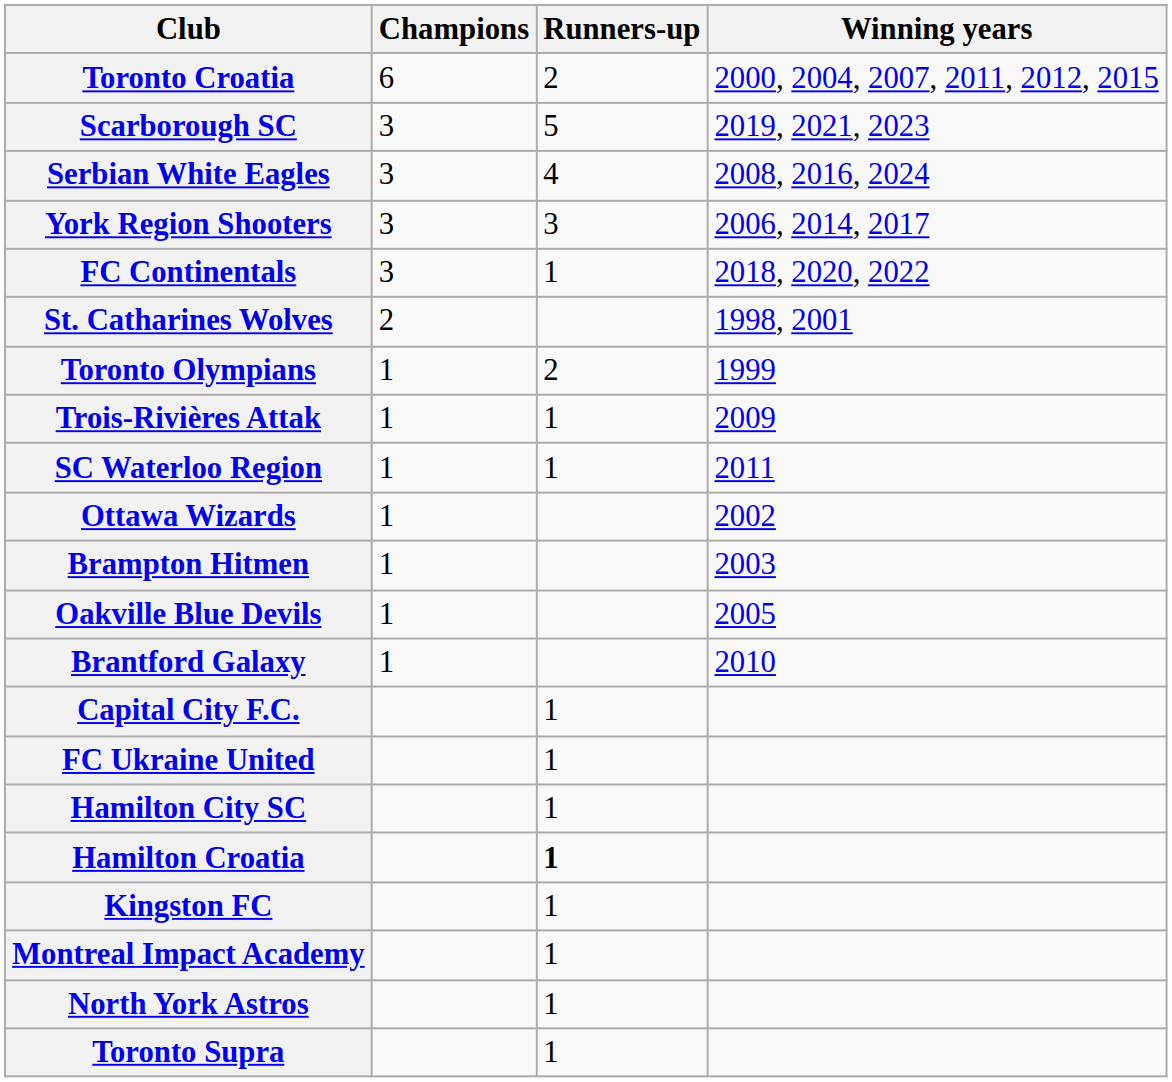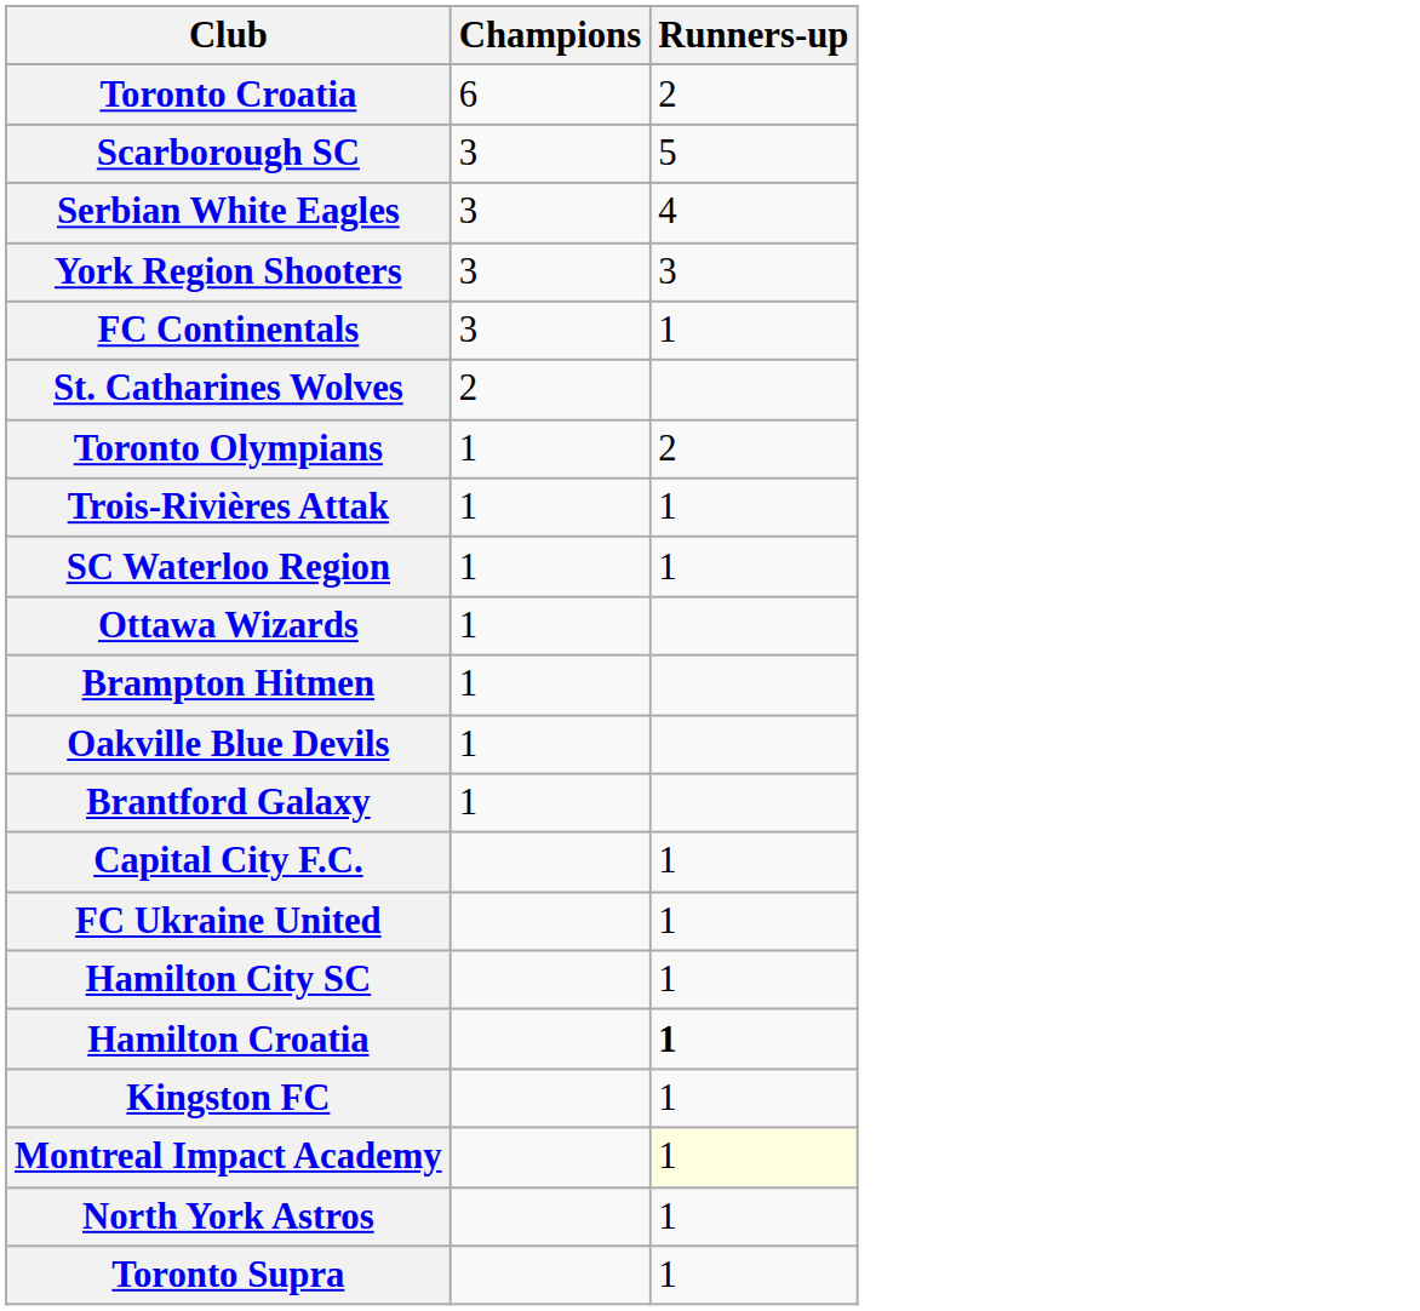 <table class="wikitable sortable plainrowheaders">
 <tr>
 <th scope="col">Club</th>
 <th scope="col">Champions</th>
 <th scope="col">Runners-up</th>
-<th scope="col">Winning years</th>
 </tr>
 <tr>
 <th scope=row><a href='#'>Toronto Croatia</a></th>
 <td>6</td>
 <td>2</td>
-<td><a href='#'>2000</a>, <a href='#'>2004</a>, <a href='#'>2007</a>, <a href='#'>2011</a>, <a href='#'>2012</a>, <a href='#'>2015</a></td>
 </tr>
 <tr>
 <th scope=row><a href='#'>Scarborough SC</a></th>
 <td>3</td>
 <td>5</td>
-<td><a href='#'>2019</a>, <a href='#'>2021</a>, <a href='#'>2023</a></td>
 </tr>
 <tr>
 <th scope=row><a href='#'>Serbian White Eagles</a></th>
 <td>3</td>
 <td>4</td>
-<td><a href='#'>2008</a>, <a href='#'>2016</a>, <a href='#'>2024</a></td>
 </tr>
 <tr>
 <th scope=row><a href='#'>York Region Shooters</a></th>
 <td>3</td>
 <td>3</td>
-<td><a href='#'>2006</a>, <a href='#'>2014</a>, <a href='#'>2017</a></td>
 </tr>
 <tr>
 <th scope=row><a href='#'>FC Continentals</a></th>
 <td>3</td>
 <td>1</td>
-<td><a href='#'>2018</a>, <a href='#'>2020</a>, <a href='#'>2022</a></td>
 </tr>
 <tr>
 <th scope=row><a href='#'>St. Catharines Wolves</a></th>
 <td>2</td>
 <td></td>
-<td><a href='#'>1998</a>, <a href='#'>2001</a></td>
 </tr>
 <tr>
 <th scope=row><a href='#'>Toronto Olympians</a></th>
 <td>1</td>
 <td>2</td>
-<td><a href='#'>1999</a></td>
 </tr>
 <tr>
 <th scope=row><a href='#'>Trois-Rivières Attak</a></th>
 <td>1</td>
 <td>1</td>
-<td><a href='#'>2009</a></td>
 </tr>
 <tr>
 <th scope=row><a href='#'>SC Waterloo Region</a></th>
 <td>1</td>
 <td>1</td>
-<td><a href='#'>2011</a></td>
 </tr>
 <tr>
 <th scope=row><a href='#'>Ottawa Wizards</a></th>
 <td>1</td>
 <td></td>
-<td><a href='#'>2002</a></td>
 </tr>
 <tr>
 <th scope=row><a href='#'>Brampton Hitmen</a></th>
 <td>1</td>
 <td></td>
-<td><a href='#'>2003</a></td>
 </tr>
 <tr>
 <th scope=row><a href='#'>Oakville Blue Devils</a></th>
 <td>1</td>
 <td></td>
-<td><a href='#'>2005</a></td>
 </tr>
 <tr>
 <th scope=row><a href='#'>Brantford Galaxy</a></th>
 <td>1</td>
 <td></td>
-<td><a href='#'>2010</a></td>
 </tr>
 <tr>
 <th scope=row><a href='#'>Capital City F.C.</a></th>
 <td></td>
 <td>1</td>
-<td></td>
 </tr>
 <tr>
 <th scope=row><a href='#'>FC Ukraine United</a></th>
 <td></td>
 <td>1</td>
-<td></td>
 </tr>
 <tr>
 <th scope=row><a href='#'>Hamilton City SC</a></th>
 <td></td>
 <td>1</td>
-<td></td>
 </tr>
 <tr>
 <th scope=row><a href='#'>Hamilton Croatia</a></th>
 <td></td>
 <td><strong>1</strong></td>
-<td></td>
 </tr>
 <tr>
 <th scope=row><a href='#'>Kingston FC</a></th>
 <td></td>
 <td>1</td>
-<td></td>
 </tr>
 <tr>
 <th scope=row><a href='#'>Montreal Impact Academy</a></th>
 <td></td>
-<td>1</td>
-<td></td>
+<td style="background: lightyellow;">1</td>
 </tr>
 <tr>
 <th scope=row><a href='#'>North York Astros</a></th>
 <td></td>
 <td>1</td>
-<td></td>
 </tr>
 <tr>
 <th scope=row><a href='#'>Toronto Supra</a></th>
 <td></td>
 <td>1</td>
-<td></td>
 </tr>
 </table>
